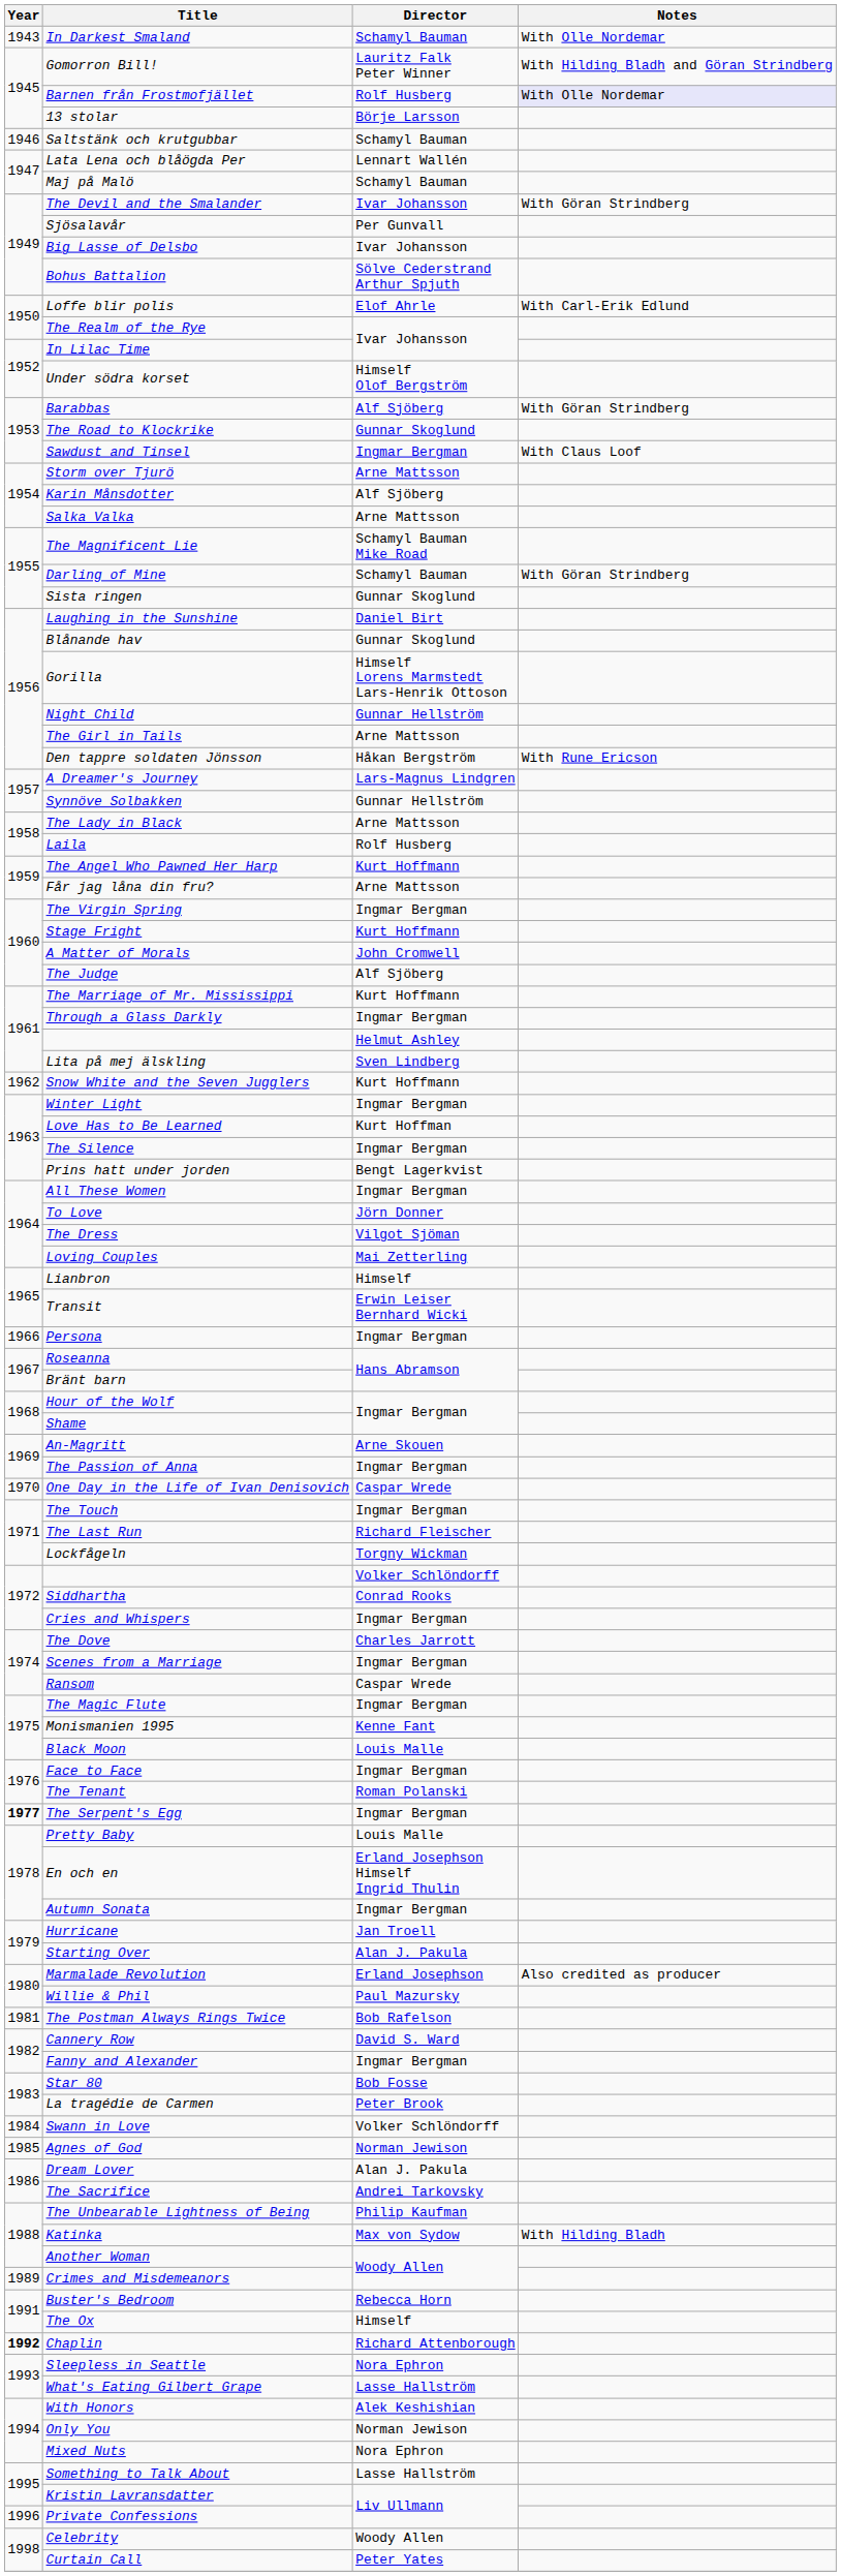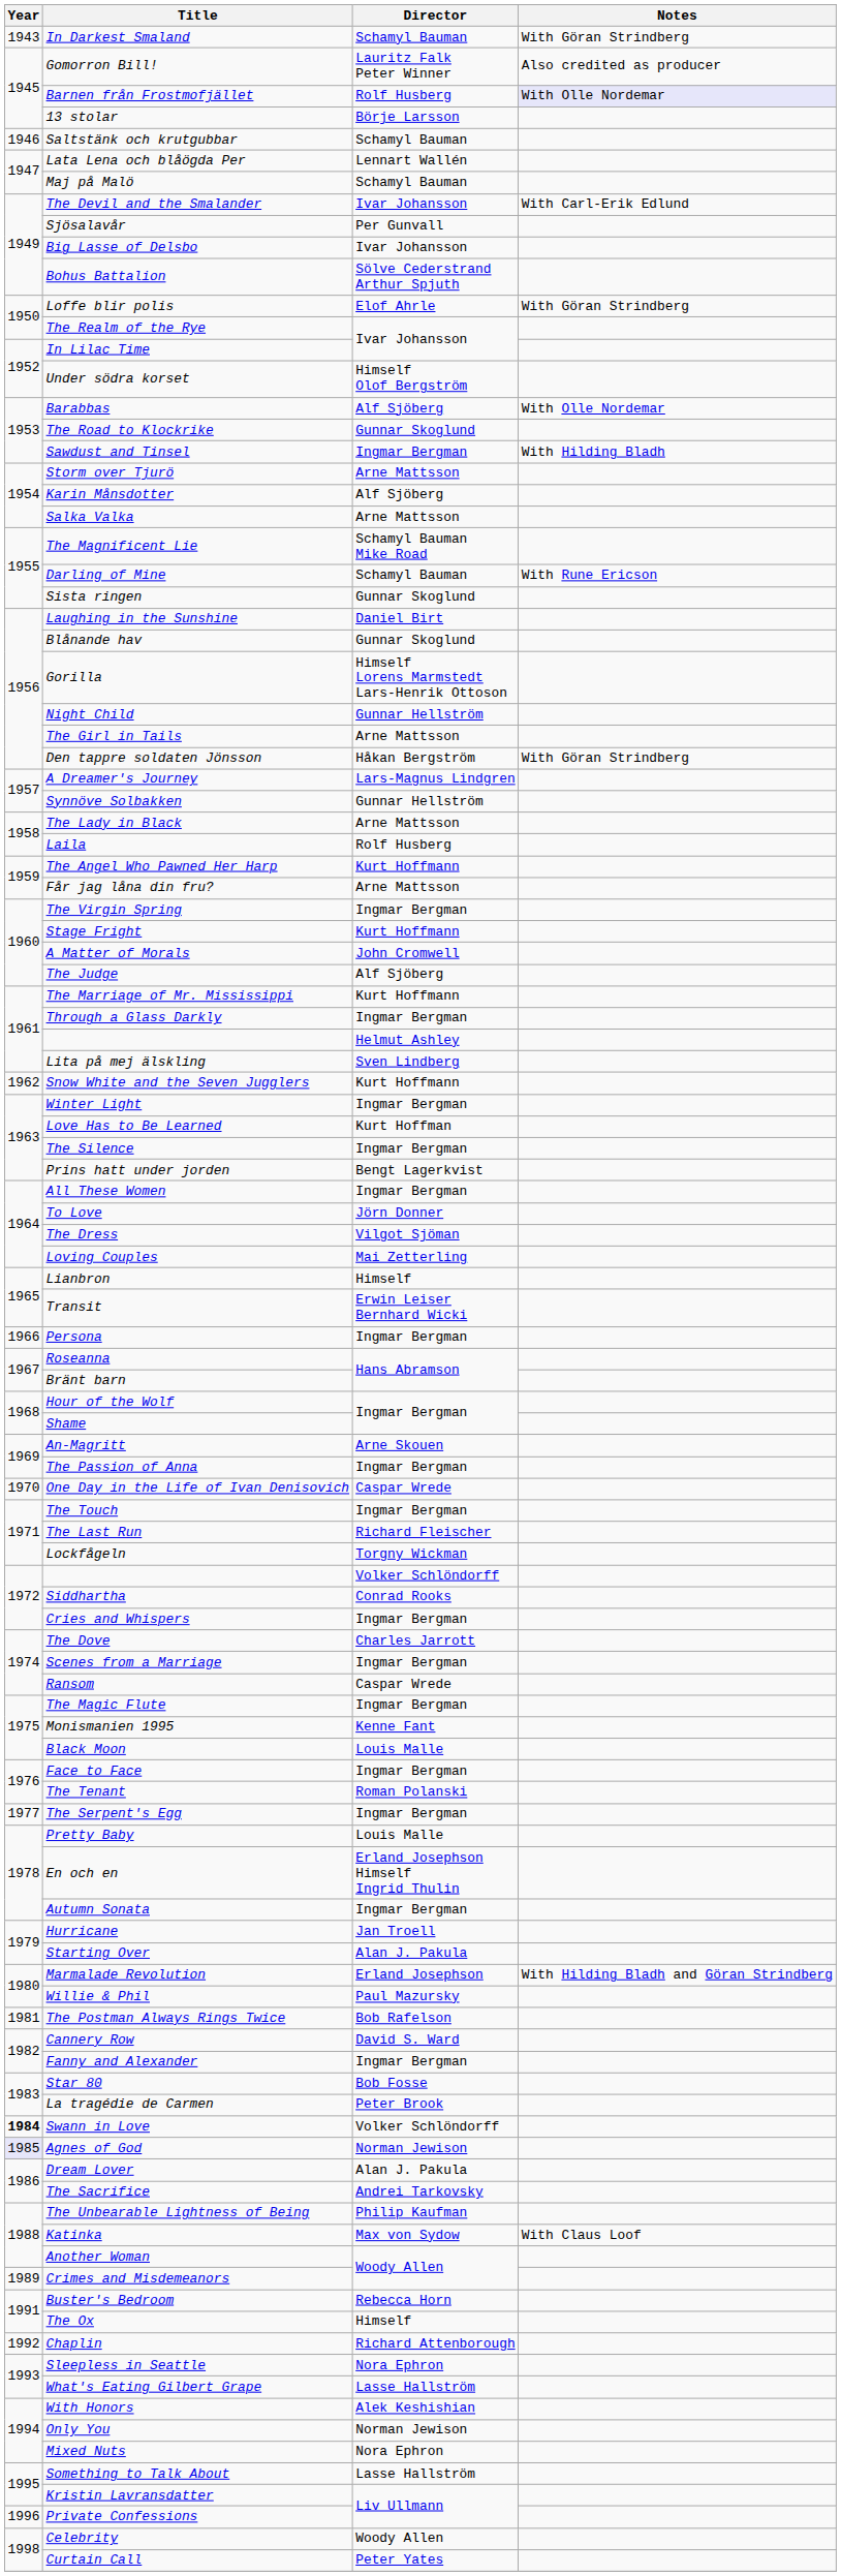 <table class="wikitable">
 <tr>
 <th>Year</th>
 <th>Title</th>
 <th>Director</th>
 <th>Notes</th>
 </tr>
 <tr>
 <td>1943</td>
 <td><em><a href='#'>In Darkest Smaland</a></em></td>
 <td><a href='#'>Schamyl Bauman</a></td>
-<td>With <a href='#'>Olle Nordemar</a></td>
+<td>With Göran Strindberg</td>
 </tr>
 <tr>
 <td rowspan=3>1945</td>
 <td><em>Gomorron Bill!</em></td>
 <td><a href='#'>Lauritz Falk</a><br>Peter Winner</td>
-<td>With <a href='#'>Hilding Bladh</a> and <a href='#'>Göran Strindberg</a></td>
+<td>Also credited as producer</td>
 </tr>
 <tr>
 <td><em><a href='#'>Barnen från Frostmofjället</a></em></td>
 <td><a href='#'>Rolf Husberg</a></td>
 <td style="background: lavender;">With Olle Nordemar</td>
 </tr>
 <tr>
 <td><em>13 stolar</em></td>
 <td><a href='#'>Börje Larsson</a></td>
 <td></td>
 </tr>
 <tr>
 <td>1946</td>
 <td><em>Saltstänk och krutgubbar</em></td>
 <td>Schamyl Bauman</td>
 <td></td>
 </tr>
 <tr>
 <td rowspan=2>1947</td>
 <td><em>Lata Lena och blåögda Per</em></td>
 <td>Lennart Wallén</td>
 <td></td>
 </tr>
 <tr>
 <td><em>Maj på Malö</em></td>
 <td>Schamyl Bauman</td>
 <td></td>
 </tr>
 <tr>
 <td rowspan=4>1949</td>
 <td><em><a href='#'>The Devil and the Smalander</a></em></td>
 <td><a href='#'>Ivar Johansson</a></td>
-<td>With Göran Strindberg</td>
+<td>With Carl-Erik Edlund</td>
 </tr>
 <tr>
 <td><em>Sjösalavår</em></td>
 <td>Per Gunvall</td>
 <td></td>
 </tr>
 <tr>
 <td><em><a href='#'>Big Lasse of Delsbo</a></em></td>
 <td>Ivar Johansson</td>
 <td></td>
 </tr>
 <tr>
 <td><em><a href='#'>Bohus Battalion</a></em></td>
 <td><a href='#'>Sölve Cederstrand</a><br><a href='#'>Arthur Spjuth</a></td>
 <td></td>
 </tr>
 <tr>
 <td rowspan=2>1950</td>
 <td><em>Loffe blir polis</em></td>
 <td><a href='#'>Elof Ahrle</a></td>
-<td>With Carl-Erik Edlund</td>
+<td>With Göran Strindberg</td>
 </tr>
 <tr>
 <td><em><a href='#'>The Realm of the Rye</a></em></td>
 <td rowspan=2>Ivar Johansson</td>
 <td></td>
 </tr>
 <tr>
 <td rowspan=2>1952</td>
 <td><em><a href='#'>In Lilac Time</a></em></td>
 <td></td>
 </tr>
 <tr>
 <td><em>Under södra korset</em></td>
 <td>Himself<br><a href='#'>Olof Bergström</a></td>
 <td></td>
 </tr>
 <tr>
 <td rowspan=3>1953</td>
 <td><em><a href='#'>Barabbas</a></em></td>
 <td><a href='#'>Alf Sjöberg</a></td>
-<td>With Göran Strindberg</td>
+<td>With <a href='#'>Olle Nordemar</a></td>
 </tr>
 <tr>
 <td><em><a href='#'>The Road to Klockrike</a></em></td>
 <td><a href='#'>Gunnar Skoglund</a></td>
 <td></td>
 </tr>
 <tr>
 <td><em><a href='#'>Sawdust and Tinsel</a></em></td>
 <td><a href='#'>Ingmar Bergman</a></td>
-<td>With Claus Loof</td>
+<td>With <a href='#'>Hilding Bladh</a></td>
 </tr>
 <tr>
 <td rowspan=3>1954</td>
 <td><em><a href='#'>Storm over Tjurö</a></em></td>
 <td><a href='#'>Arne Mattsson</a></td>
 <td></td>
 </tr>
 <tr>
 <td><em><a href='#'>Karin Månsdotter</a></em></td>
 <td>Alf Sjöberg</td>
 <td></td>
 </tr>
 <tr>
 <td><em><a href='#'>Salka Valka</a></em></td>
 <td>Arne Mattsson</td>
 <td></td>
 </tr>
 <tr>
 <td rowspan=3>1955</td>
 <td><em><a href='#'>The Magnificent Lie</a></em></td>
 <td>Schamyl Bauman<br><a href='#'>Mike Road</a></td>
 <td></td>
 </tr>
 <tr>
 <td><em><a href='#'>Darling of Mine</a></em></td>
 <td>Schamyl Bauman</td>
-<td>With Göran Strindberg</td>
+<td>With <a href='#'>Rune Ericson</a></td>
 </tr>
 <tr>
 <td><em>Sista ringen</em></td>
 <td>Gunnar Skoglund</td>
 <td></td>
 </tr>
 <tr>
 <td rowspan=6>1956</td>
 <td><em><a href='#'>Laughing in the Sunshine</a></em></td>
 <td><a href='#'>Daniel Birt</a></td>
 <td></td>
 </tr>
 <tr>
 <td><em>Blånande hav</em></td>
 <td>Gunnar Skoglund</td>
 <td></td>
 </tr>
 <tr>
 <td><em>Gorilla</em></td>
 <td>Himself<br><a href='#'>Lorens Marmstedt</a><br>Lars-Henrik Ottoson</td>
 <td></td>
 </tr>
 <tr>
 <td><em><a href='#'>Night Child</a></em></td>
 <td><a href='#'>Gunnar Hellström</a></td>
 <td></td>
 </tr>
 <tr>
 <td><em><a href='#'>The Girl in Tails</a></em></td>
 <td>Arne Mattsson</td>
 <td></td>
 </tr>
 <tr>
 <td><em>Den tappre soldaten Jönsson</em></td>
 <td>Håkan Bergström</td>
-<td>With <a href='#'>Rune Ericson</a></td>
+<td>With Göran Strindberg</td>
 </tr>
 <tr>
 <td rowspan=2>1957</td>
 <td><em><a href='#'>A Dreamer's Journey</a></em></td>
 <td><a href='#'>Lars-Magnus Lindgren</a></td>
 <td></td>
 </tr>
 <tr>
 <td><em><a href='#'>Synnöve Solbakken</a></em></td>
 <td>Gunnar Hellström</td>
 <td></td>
 </tr>
 <tr>
 <td rowspan=2>1958</td>
 <td><em><a href='#'>The Lady in Black</a></em></td>
 <td>Arne Mattsson</td>
 <td></td>
 </tr>
 <tr>
 <td><em><a href='#'>Laila</a></em></td>
 <td>Rolf Husberg</td>
 <td></td>
 </tr>
 <tr>
 <td rowspan=2>1959</td>
 <td><em><a href='#'>The Angel Who Pawned Her Harp</a></em></td>
 <td><a href='#'>Kurt Hoffmann</a></td>
 <td></td>
 </tr>
 <tr>
 <td><em>Får jag låna din fru?</em></td>
 <td>Arne Mattsson</td>
 <td></td>
 </tr>
 <tr>
 <td rowspan=4>1960</td>
 <td><em><a href='#'>The Virgin Spring</a></em></td>
 <td>Ingmar Bergman</td>
 <td></td>
 </tr>
 <tr>
 <td><em><a href='#'>Stage Fright</a></em></td>
 <td><a href='#'>Kurt Hoffmann</a></td>
 <td></td>
 </tr>
 <tr>
 <td><em><a href='#'>A Matter of Morals</a></em></td>
 <td><a href='#'>John Cromwell</a></td>
 <td></td>
 </tr>
 <tr>
 <td><em><a href='#'>The Judge</a></em></td>
 <td>Alf Sjöberg</td>
 <td></td>
 </tr>
 <tr>
 <td rowspan=4>1961</td>
 <td><em><a href='#'>The Marriage of Mr. Mississippi</a></em></td>
 <td>Kurt Hoffmann</td>
 <td></td>
 </tr>
 <tr>
 <td><em><a href='#'>Through a Glass Darkly</a></em></td>
 <td>Ingmar Bergman</td>
 <td></td>
 </tr>
 <tr>
 <td><em></em></td>
 <td><a href='#'>Helmut Ashley</a></td>
 <td></td>
 </tr>
 <tr>
 <td><em>Lita på mej älskling</em></td>
 <td><a href='#'>Sven Lindberg</a></td>
 <td></td>
 </tr>
 <tr>
 <td>1962</td>
 <td><em><a href='#'>Snow White and the Seven Jugglers</a></em></td>
 <td>Kurt Hoffmann</td>
 <td></td>
 </tr>
 <tr>
 <td rowspan=4>1963</td>
 <td><em><a href='#'>Winter Light</a></em></td>
 <td>Ingmar Bergman</td>
 <td></td>
 </tr>
 <tr>
 <td><em><a href='#'>Love Has to Be Learned</a></em></td>
 <td>Kurt Hoffman</td>
 <td></td>
 </tr>
 <tr>
 <td><em><a href='#'>The Silence</a></em></td>
 <td>Ingmar Bergman</td>
 <td></td>
 </tr>
 <tr>
 <td><em>Prins hatt under jorden</em></td>
 <td>Bengt Lagerkvist</td>
 <td></td>
 </tr>
 <tr>
 <td rowspan=4>1964</td>
 <td><em><a href='#'>All These Women</a></em></td>
 <td>Ingmar Bergman</td>
 <td></td>
 </tr>
 <tr>
 <td><em><a href='#'>To Love</a></em></td>
 <td><a href='#'>Jörn Donner</a></td>
 <td></td>
 </tr>
 <tr>
 <td><em><a href='#'>The Dress</a></em></td>
 <td><a href='#'>Vilgot Sjöman</a></td>
 <td></td>
 </tr>
 <tr>
 <td><em><a href='#'>Loving Couples</a></em></td>
 <td><a href='#'>Mai Zetterling</a></td>
 <td></td>
 </tr>
 <tr>
 <td rowspan=2>1965</td>
 <td><em>Lianbron</em></td>
 <td>Himself</td>
 <td></td>
 </tr>
 <tr>
 <td><em>Transit</em></td>
 <td><a href='#'>Erwin Leiser</a><br><a href='#'>Bernhard Wicki</a></td>
 <td></td>
 </tr>
 <tr>
 <td>1966</td>
 <td><em><a href='#'>Persona</a></em></td>
 <td>Ingmar Bergman</td>
 <td></td>
 </tr>
 <tr>
 <td rowspan=2>1967</td>
 <td><em><a href='#'>Roseanna</a></em></td>
 <td rowspan=2><a href='#'>Hans Abramson</a></td>
 <td></td>
 </tr>
 <tr>
 <td><em>Bränt barn</em></td>
 <td></td>
 </tr>
 <tr>
 <td rowspan=2>1968</td>
 <td><em><a href='#'>Hour of the Wolf</a></em></td>
 <td rowspan=2>Ingmar Bergman</td>
 <td></td>
 </tr>
 <tr>
 <td><em><a href='#'>Shame</a></em></td>
 <td></td>
 </tr>
 <tr>
 <td rowspan=2>1969</td>
 <td><em><a href='#'>An-Magritt</a></em></td>
 <td><a href='#'>Arne Skouen</a></td>
 <td></td>
 </tr>
 <tr>
 <td><em><a href='#'>The Passion of Anna</a></em></td>
 <td>Ingmar Bergman</td>
 <td></td>
 </tr>
 <tr>
 <td>1970</td>
 <td><em><a href='#'>One Day in the Life of Ivan Denisovich</a></em></td>
 <td><a href='#'>Caspar Wrede</a></td>
 <td></td>
 </tr>
 <tr>
 <td rowspan=3>1971</td>
 <td><em><a href='#'>The Touch</a></em></td>
 <td>Ingmar Bergman</td>
 <td></td>
 </tr>
 <tr>
 <td><em><a href='#'>The Last Run</a></em></td>
 <td><a href='#'>Richard Fleischer</a></td>
 <td></td>
 </tr>
 <tr>
 <td><em>Lockfågeln</em></td>
 <td><a href='#'>Torgny Wickman</a></td>
 <td></td>
 </tr>
 <tr>
 <td rowspan=3>1972</td>
 <td><em></em></td>
 <td><a href='#'>Volker Schlöndorff</a></td>
 <td></td>
 </tr>
 <tr>
 <td><em><a href='#'>Siddhartha</a></em></td>
 <td><a href='#'>Conrad Rooks</a></td>
 <td></td>
 </tr>
 <tr>
 <td><em><a href='#'>Cries and Whispers</a></em></td>
 <td>Ingmar Bergman</td>
 <td></td>
 </tr>
 <tr>
 <td rowspan=3>1974</td>
 <td><em><a href='#'>The Dove</a></em></td>
 <td><a href='#'>Charles Jarrott</a></td>
 <td></td>
 </tr>
 <tr>
 <td><em><a href='#'>Scenes from a Marriage</a></em></td>
 <td>Ingmar Bergman</td>
 <td></td>
 </tr>
 <tr>
 <td><em><a href='#'>Ransom</a></em></td>
 <td>Caspar Wrede</td>
 <td></td>
 </tr>
 <tr>
 <td rowspan=3>1975</td>
 <td><em><a href='#'>The Magic Flute</a></em></td>
 <td>Ingmar Bergman</td>
 <td></td>
 </tr>
 <tr>
 <td><em>Monismanien 1995</em></td>
 <td><a href='#'>Kenne Fant</a></td>
 <td></td>
 </tr>
 <tr>
 <td><em><a href='#'>Black Moon</a></em></td>
 <td><a href='#'>Louis Malle</a></td>
 <td></td>
 </tr>
 <tr>
 <td rowspan=2>1976</td>
 <td><em><a href='#'>Face to Face</a></em></td>
 <td>Ingmar Bergman</td>
 <td></td>
 </tr>
 <tr>
 <td><em><a href='#'>The Tenant</a></em></td>
 <td><a href='#'>Roman Polanski</a></td>
 <td></td>
 </tr>
 <tr>
-<td><strong>1977</strong></td>
+<td>1977</td>
 <td><em><a href='#'>The Serpent's Egg</a></em></td>
 <td>Ingmar Bergman</td>
 <td></td>
 </tr>
 <tr>
 <td rowspan=3>1978</td>
 <td><em><a href='#'>Pretty Baby</a></em></td>
 <td>Louis Malle</td>
 <td></td>
 </tr>
 <tr>
 <td><em>En och en</em></td>
 <td><a href='#'>Erland Josephson</a><br>Himself<br><a href='#'>Ingrid Thulin</a></td>
 <td></td>
 </tr>
 <tr>
 <td><em><a href='#'>Autumn Sonata</a></em></td>
 <td>Ingmar Bergman</td>
 <td></td>
 </tr>
 <tr>
 <td rowspan=2>1979</td>
 <td><em><a href='#'>Hurricane</a></em></td>
 <td><a href='#'>Jan Troell</a></td>
 <td></td>
 </tr>
 <tr>
 <td><em><a href='#'>Starting Over</a></em></td>
 <td><a href='#'>Alan J. Pakula</a></td>
 <td></td>
 </tr>
 <tr>
 <td rowspan=2>1980</td>
 <td><em><a href='#'>Marmalade Revolution</a></em></td>
 <td><a href='#'>Erland Josephson</a></td>
-<td>Also credited as producer</td>
+<td>With <a href='#'>Hilding Bladh</a> and <a href='#'>Göran Strindberg</a></td>
 </tr>
 <tr>
 <td><em><a href='#'>Willie & Phil</a></em></td>
 <td><a href='#'>Paul Mazursky</a></td>
 <td></td>
 </tr>
 <tr>
 <td>1981</td>
 <td><em><a href='#'>The Postman Always Rings Twice</a></em></td>
 <td><a href='#'>Bob Rafelson</a></td>
 <td></td>
 </tr>
 <tr>
 <td rowspan=2>1982</td>
 <td><em><a href='#'>Cannery Row</a></em></td>
 <td><a href='#'>David S. Ward</a></td>
 <td></td>
 </tr>
 <tr>
 <td><em><a href='#'>Fanny and Alexander</a></em></td>
 <td>Ingmar Bergman</td>
 <td></td>
 </tr>
 <tr>
 <td rowspan=2>1983</td>
 <td><em><a href='#'>Star 80</a></em></td>
 <td><a href='#'>Bob Fosse</a></td>
 <td></td>
 </tr>
 <tr>
 <td><em>La tragédie de Carmen</em></td>
 <td><a href='#'>Peter Brook</a></td>
 <td></td>
 </tr>
 <tr>
-<td>1984</td>
+<td><strong>1984</strong></td>
 <td><em><a href='#'>Swann in Love</a></em></td>
 <td>Volker Schlöndorff</td>
 <td></td>
 </tr>
 <tr>
-<td>1985</td>
+<td style="background: lavender;">1985</td>
 <td><em><a href='#'>Agnes of God</a></em></td>
 <td><a href='#'>Norman Jewison</a></td>
 <td></td>
 </tr>
 <tr>
 <td rowspan=2>1986</td>
 <td><em><a href='#'>Dream Lover</a></em></td>
 <td>Alan J. Pakula</td>
 <td></td>
 </tr>
 <tr>
 <td><em><a href='#'>The Sacrifice</a></em></td>
 <td><a href='#'>Andrei Tarkovsky</a></td>
 <td></td>
 </tr>
 <tr>
 <td rowspan=3>1988</td>
 <td><em><a href='#'>The Unbearable Lightness of Being</a></em></td>
 <td><a href='#'>Philip Kaufman</a></td>
 <td></td>
 </tr>
 <tr>
 <td><em><a href='#'>Katinka</a></em></td>
 <td><a href='#'>Max von Sydow</a></td>
-<td>With <a href='#'>Hilding Bladh</a></td>
+<td>With Claus Loof</td>
 </tr>
 <tr>
 <td><em><a href='#'>Another Woman</a></em></td>
 <td rowspan=2><a href='#'>Woody Allen</a></td>
 <td></td>
 </tr>
 <tr>
 <td>1989</td>
 <td><em><a href='#'>Crimes and Misdemeanors</a></em></td>
 <td></td>
 </tr>
 <tr>
 <td rowspan=2>1991</td>
 <td><em><a href='#'>Buster's Bedroom</a></em></td>
 <td><a href='#'>Rebecca Horn</a></td>
 <td></td>
 </tr>
 <tr>
 <td><em><a href='#'>The Ox</a></em></td>
 <td>Himself</td>
 <td></td>
 </tr>
 <tr>
-<td><strong>1992</strong></td>
+<td>1992</td>
 <td><em><a href='#'>Chaplin</a></em></td>
 <td><a href='#'>Richard Attenborough</a></td>
 <td></td>
 </tr>
 <tr>
 <td rowspan=2>1993</td>
 <td><em><a href='#'>Sleepless in Seattle</a></em></td>
 <td><a href='#'>Nora Ephron</a></td>
 <td></td>
 </tr>
 <tr>
 <td><em><a href='#'>What's Eating Gilbert Grape</a></em></td>
 <td><a href='#'>Lasse Hallström</a></td>
 <td></td>
 </tr>
 <tr>
 <td rowspan=3>1994</td>
 <td><em><a href='#'>With Honors</a></em></td>
 <td><a href='#'>Alek Keshishian</a></td>
 <td></td>
 </tr>
 <tr>
 <td><em><a href='#'>Only You</a></em></td>
 <td>Norman Jewison</td>
 <td></td>
 </tr>
 <tr>
 <td><em><a href='#'>Mixed Nuts</a></em></td>
 <td>Nora Ephron</td>
 <td></td>
 </tr>
 <tr>
 <td rowspan=2>1995</td>
 <td><em><a href='#'>Something to Talk About</a></em></td>
 <td>Lasse Hallström</td>
 <td></td>
 </tr>
 <tr>
 <td><em><a href='#'>Kristin Lavransdatter</a></em></td>
 <td rowspan=2><a href='#'>Liv Ullmann</a></td>
 <td></td>
 </tr>
 <tr>
 <td>1996</td>
 <td><em><a href='#'>Private Confessions</a></em></td>
 <td></td>
 </tr>
 <tr>
 <td rowspan=2>1998</td>
 <td><em><a href='#'>Celebrity</a></em></td>
 <td>Woody Allen</td>
 <td></td>
 </tr>
 <tr>
 <td><em><a href='#'>Curtain Call</a></em></td>
 <td><a href='#'>Peter Yates</a></td>
 <td></td>
 </tr>
 <tr>
 </tr>
 </table>
